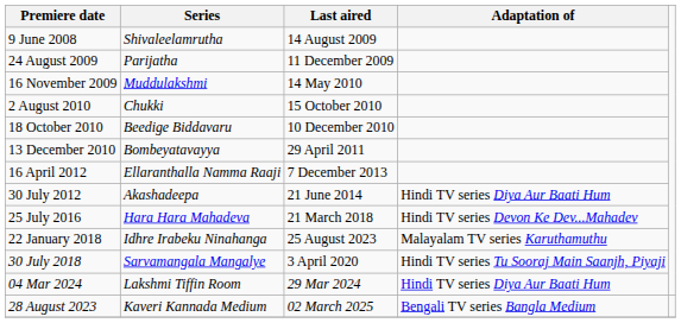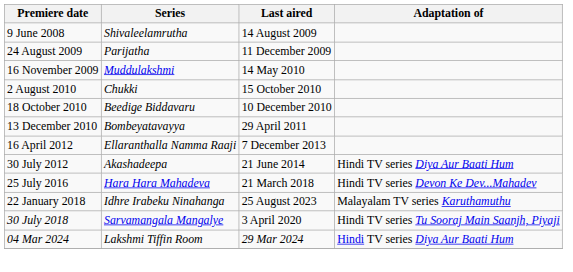 <table class="wikitable sortable">
 <tr>
 <th>Premiere date</th>
 <th>Series</th>
 <th>Last aired</th>
 <th>Adaptation of</th>
 </tr>
 <tr>
 <td>9 June 2008</td>
 <td><em>Shivaleelamrutha</em></td>
 <td>14 August 2009</td>
 <td></td>
 </tr>
 <tr>
 <td>24 August 2009</td>
 <td><em>Parijatha</em> </td>
 <td>11 December 2009</td>
 <td></td>
 </tr>
 <tr>
 <td>16 November 2009</td>
 <td><em><a href='#'>Muddulakshmi</a></em></td>
 <td>14 May 2010</td>
 <td></td>
 </tr>
 <tr>
 <td>2 August 2010</td>
 <td><em>Chukki</em></td>
 <td>15 October 2010</td>
 <td></td>
 </tr>
 <tr>
 <td>18 October 2010</td>
 <td><em>Beedige Biddavaru</em></td>
 <td>10 December 2010</td>
 <td></td>
 </tr>
 <tr>
 <td>13 December 2010</td>
 <td><em>Bombeyatavayya</em></td>
 <td>29 April 2011</td>
 <td></td>
 </tr>
 <tr>
 <td>16 April 2012</td>
 <td><em>Ellaranthalla Namma Raaji</em></td>
 <td>7 December 2013</td>
 <td></td>
 </tr>
 <tr>
 <td>30 July 2012</td>
 <td><em>Akashadeepa</em></td>
 <td>21 June 2014</td>
 <td>Hindi TV series <em><a href='#'>Diya Aur Baati Hum</a></em></td>
 </tr>
 <tr>
 <td>25 July 2016</td>
 <td><a href='#'><em>Hara Hara Mahadeva</em></a></td>
 <td>21 March 2018</td>
 <td>Hindi TV series <em><a href='#'>Devon Ke Dev...Mahadev</a></em></td>
 </tr>
 <tr>
 <td>22 January 2018</td>
 <td><em>Idhre Irabeku Ninahanga</em></td>
 <td>25 August 2023</td>
 <td>Malayalam TV series <em><a href='#'>Karuthamuthu</a></em></td>
 </tr>
 <tr>
 <td><em>30 July 2018</em></td>
 <td><em><a href='#'>Sarvamangala Mangalye</a></em></td>
 <td>3 April 2020</td>
 <td>Hindi TV series <em><a href='#'>Tu Sooraj Main Saanjh, Piyaji</a></em></td>
 </tr>
 <tr>
 <td><em>04 Mar 2024</em></td>
 <td><em>Lakshmi Tiffin Room</em></td>
 <td><em>29 Mar 2024</em></td>
 <td><a href='#'>Hindi</a> TV series <em><a href='#'>Diya Aur Baati Hum</a></em></td>
 </tr>
 <tr>
-<td><em>28 August 2023</em></td>
-<td><em>Kaveri Kannada Medium</em></td>
-<td><em>02 March 2025</em></td>
-<td><a href='#'>Bengali</a> TV series <em><a href='#'>Bangla Medium</a></em></td>
-<td></td>
-</tr>
-<tr>
 </tr>
 </table>
